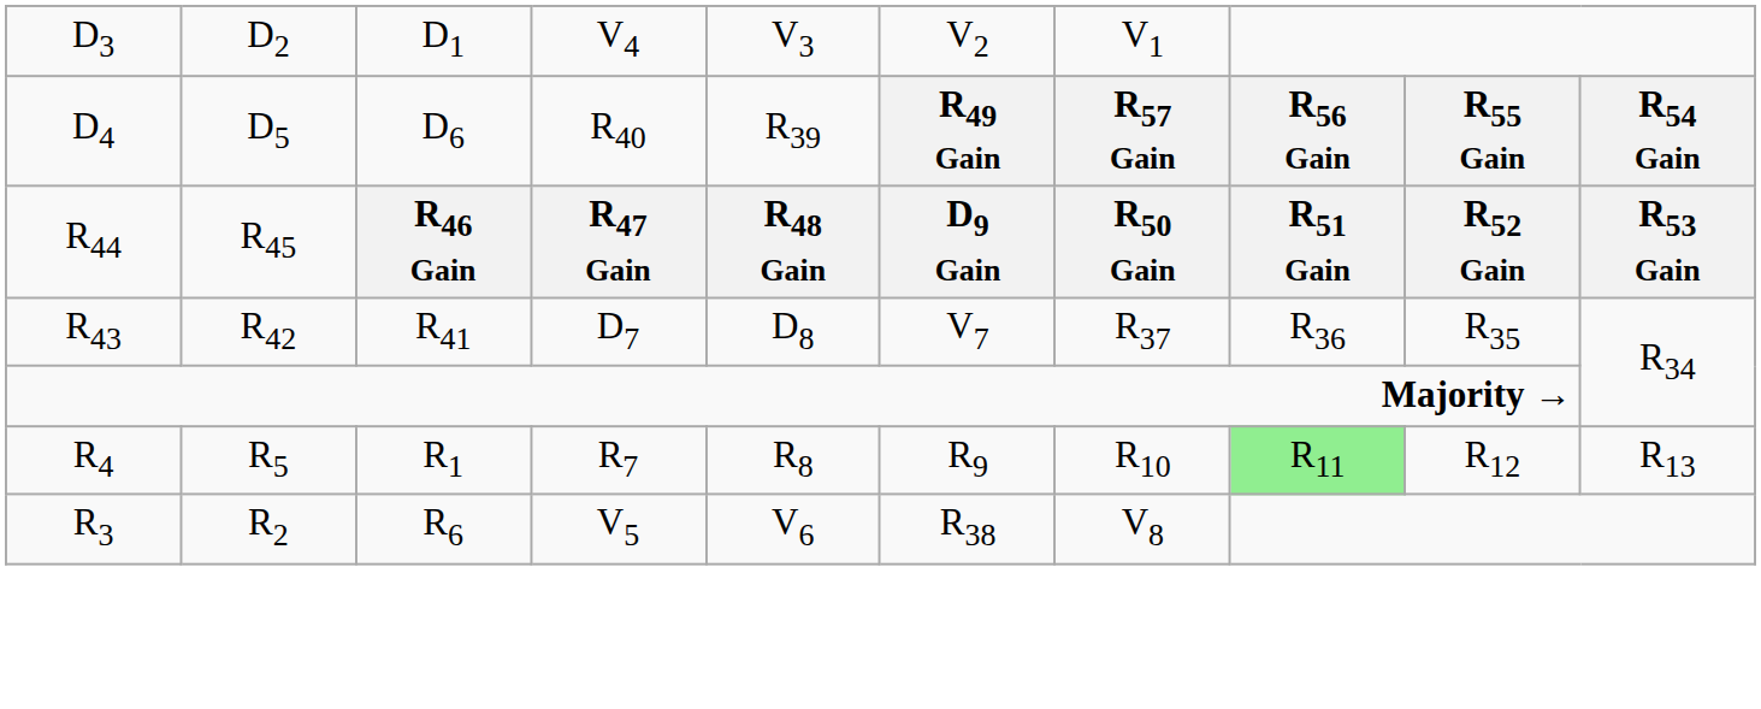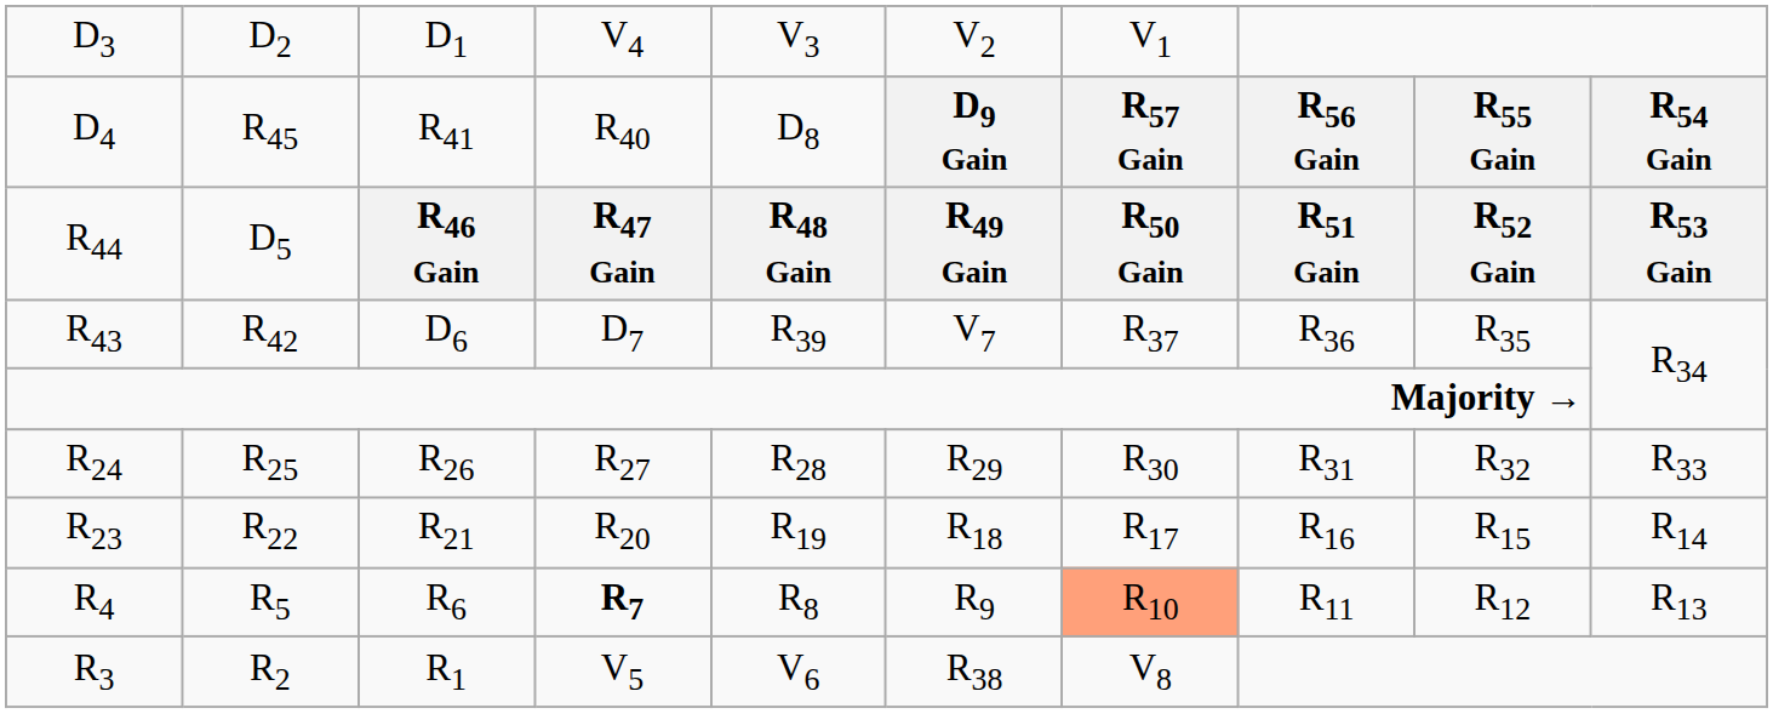 <table class="wikitable" style="text-align:center" width=750px>
 <tr>
 <td>D<sub>3</sub></td>
 <td>D<sub>2</sub></td>
 <td>D<sub>1</sub></td>
 <td>V<sub>4</sub></td>
 <td>V<sub>3</sub></td>
 <td>V<sub>2</sub></td>
 <td>V<sub>1</sub></td>
 <td colspan=3></td>
 </tr>
 <tr>
 <td width=50px >D<sub>4</sub></td>
-<td width=50px >D<sub>5</sub></td>
-<td width=50px >D<sub>6</sub></td>
+<td>R<sub>45</sub></td>
+<td>R<sub>41</sub></td>
 <td>R<sub>40</sub></td>
-<td>R<sub>39</sub></td>
-<th>R<sub>49</sub><br><small>Gain</small></th>
+<td width=50px >D<sub>8</sub></td>
+<th width=50px >D<sub>9</sub><br><small>Gain</small></th>
 <th width=50px >R<sub>57</sub><br><small>Gain</small></th>
 <th width=50px >R<sub>56</sub><br><small>Gain</small></th>
 <th width=50px >R<sub>55</sub><br><small>Gain</small></th>
 <th width=50px >R<sub>54</sub><br><small>Gain</small></th>
 </tr>
 <tr>
 <td>R<sub>44</sub></td>
-<td>R<sub>45</sub></td>
+<td width=50px >D<sub>5</sub></td>
 <th>R<sub>46</sub><br><small>Gain</small></th>
 <th>R<sub>47</sub><br><small>Gain</small></th>
 <th>R<sub>48</sub><br><small>Gain</small></th>
-<th width=50px >D<sub>9</sub><br><small>Gain</small></th>
+<th>R<sub>49</sub><br><small>Gain</small></th>
 <th>R<sub>50</sub><br><small>Gain</small></th>
 <th>R<sub>51</sub><br><small>Gain</small></th>
 <th>R<sub>52</sub><br><small>Gain</small></th>
 <th>R<sub>53</sub><br><small>Gain</small></th>
 </tr>
 <tr>
 <td>R<sub>43</sub></td>
 <td>R<sub>42</sub></td>
-<td>R<sub>41</sub></td>
+<td width=50px >D<sub>6</sub></td>
 <td width=50px >D<sub>7</sub></td>
-<td width=50px >D<sub>8</sub></td>
+<td>R<sub>39</sub></td>
 <td>V<sub>7</sub></td>
 <td>R<sub>37</sub></td>
 <td>R<sub>36</sub></td>
 <td>R<sub>35</sub></td>
 <td rowspan=2 >R<sub>34</sub></td>
 </tr>
 <tr>
 <td colspan=9 align=right><strong>Majority →</strong></td>
 </tr>
 <tr>
+<td>R<sub>24</sub></td>
+<td>R<sub>25</sub></td>
+<td>R<sub>26</sub></td>
+<td>R<sub>27</sub></td>
+<td>R<sub>28</sub></td>
+<td>R<sub>29</sub></td>
+<td>R<sub>30</sub></td>
+<td>R<sub>31</sub></td>
+<td>R<sub>32</sub></td>
+<td>R<sub>33</sub></td>
+</tr>
+<tr>
+<td>R<sub>23</sub></td>
+<td>R<sub>22</sub></td>
+<td>R<sub>21</sub></td>
+<td>R<sub>20</sub></td>
+<td>R<sub>19</sub></td>
+<td>R<sub>18</sub></td>
+<td>R<sub>17</sub></td>
+<td>R<sub>16</sub></td>
+<td>R<sub>15</sub></td>
+<td>R<sub>14</sub></td>
+</tr>
+<tr>
 <td>R<sub>4</sub></td>
 <td>R<sub>5</sub></td>
-<td>R<sub>1</sub></td>
-<td>R<sub>7</sub></td>
+<td>R<sub>6</sub></td>
+<td><strong>R<sub>7</sub></strong></td>
 <td>R<sub>8</sub></td>
 <td>R<sub>9</sub></td>
-<td>R<sub>10</sub></td>
-<td style="background: lightgreen;">R<sub>11</sub></td>
+<td style="background: lightsalmon;">R<sub>10</sub></td>
+<td>R<sub>11</sub></td>
 <td>R<sub>12</sub></td>
 <td>R<sub>13</sub></td>
 </tr>
 <tr>
 <td>R<sub>3</sub></td>
 <td>R<sub>2</sub></td>
-<td>R<sub>6</sub></td>
+<td>R<sub>1</sub></td>
 <td>V<sub>5</sub></td>
 <td>V<sub>6</sub></td>
 <td>R<sub>38</sub></td>
 <td>V<sub>8</sub></td>
 <td colspan=3></td>
 </tr>
 </table>
